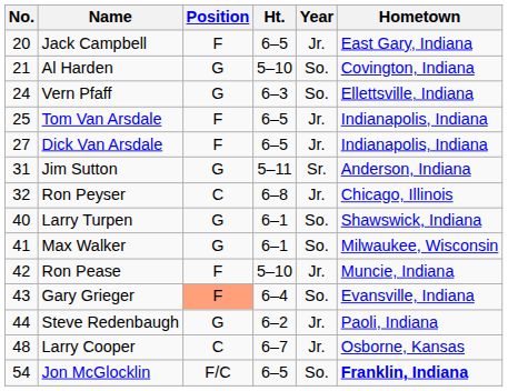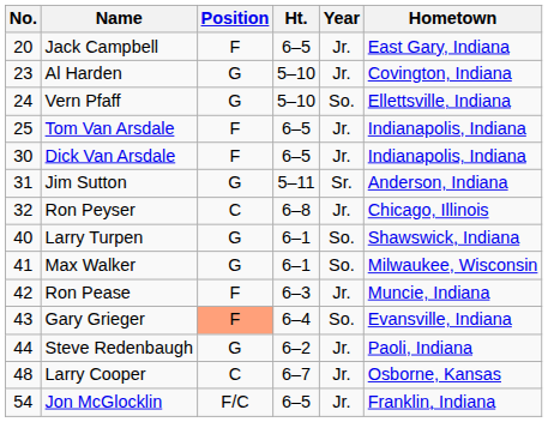 <table class="wikitable" style="text-align:center">
 <tr>
 <th>No.</th>
 <th>Name</th>
 <th><a href='#'>Position</a></th>
 <th>Ht.</th>
 <th>Year</th>
 <th>Hometown</th>
 </tr>
 <tr>
 <td>20</td>
 <td style="text-align:left">Jack Campbell</td>
 <td>F</td>
 <td>6–5</td>
 <td>Jr.</td>
 <td style="text-align:left"><a href='#'>East Gary, Indiana</a></td>
 </tr>
 <tr>
-<td>21</td>
+<td>23</td>
 <td style="text-align:left">Al Harden</td>
 <td>G</td>
 <td>5–10</td>
-<td>So.</td>
+<td>Jr.</td>
 <td style="text-align:left"><a href='#'>Covington, Indiana</a></td>
 </tr>
 <tr>
 <td>24</td>
 <td style="text-align:left">Vern Pfaff</td>
 <td>G</td>
-<td>6–3</td>
+<td>5–10</td>
 <td>So.</td>
 <td style="text-align:left"><a href='#'>Ellettsville, Indiana</a></td>
 </tr>
 <tr>
 <td>25</td>
 <td style="text-align:left"><a href='#'>Tom Van Arsdale</a></td>
 <td>F</td>
 <td>6–5</td>
 <td>Jr.</td>
 <td style="text-align:left"><a href='#'>Indianapolis, Indiana</a></td>
 </tr>
 <tr>
-<td>27</td>
+<td>30</td>
 <td style="text-align:left"><a href='#'>Dick Van Arsdale</a></td>
 <td>F</td>
 <td>6–5</td>
 <td>Jr.</td>
 <td style="text-align:left"><a href='#'>Indianapolis, Indiana</a></td>
 </tr>
 <tr>
 <td>31</td>
 <td style="text-align:left">Jim Sutton</td>
 <td>G</td>
 <td>5–11</td>
 <td>Sr.</td>
 <td style="text-align:left"><a href='#'>Anderson, Indiana</a></td>
 </tr>
 <tr>
 <td>32</td>
 <td style="text-align:left">Ron Peyser</td>
 <td>C</td>
 <td>6–8</td>
 <td>Jr.</td>
 <td style="text-align:left"><a href='#'>Chicago, Illinois</a></td>
 </tr>
 <tr>
 <td>40</td>
 <td style="text-align:left">Larry Turpen</td>
 <td>G</td>
 <td>6–1</td>
 <td>So.</td>
 <td style="text-align:left"><a href='#'>Shawswick, Indiana</a></td>
 </tr>
 <tr>
 <td>41</td>
 <td style="text-align:left">Max Walker</td>
 <td>G</td>
 <td>6–1</td>
 <td>So.</td>
 <td style="text-align:left"><a href='#'>Milwaukee, Wisconsin</a></td>
 </tr>
 <tr>
 <td>42</td>
 <td style="text-align:left">Ron Pease</td>
 <td>F</td>
-<td>5–10</td>
+<td>6–3</td>
 <td>Jr.</td>
 <td style="text-align:left"><a href='#'>Muncie, Indiana</a></td>
 </tr>
 <tr>
 <td>43</td>
 <td style="text-align:left">Gary Grieger</td>
 <td style="background: lightsalmon;">F</td>
 <td>6–4</td>
 <td>So.</td>
 <td style="text-align:left"><a href='#'>Evansville, Indiana</a></td>
 </tr>
 <tr>
 <td>44</td>
 <td style="text-align:left">Steve Redenbaugh</td>
 <td>G</td>
 <td>6–2</td>
 <td>Jr.</td>
 <td style="text-align:left"><a href='#'>Paoli, Indiana</a></td>
 </tr>
 <tr>
 <td>48</td>
 <td style="text-align:left">Larry Cooper</td>
 <td>C</td>
 <td>6–7</td>
 <td>Jr.</td>
 <td style="text-align:left"><a href='#'>Osborne, Kansas</a></td>
 </tr>
 <tr>
 <td>54</td>
 <td style="text-align:left"><a href='#'>Jon McGlocklin</a></td>
 <td>F/C</td>
 <td>6–5</td>
-<td>So.</td>
-<td style="text-align:left"><strong><a href='#'>Franklin, Indiana</a></strong></td>
+<td>Jr.</td>
+<td style="text-align:left"><a href='#'>Franklin, Indiana</a></td>
 </tr>
 </table>
